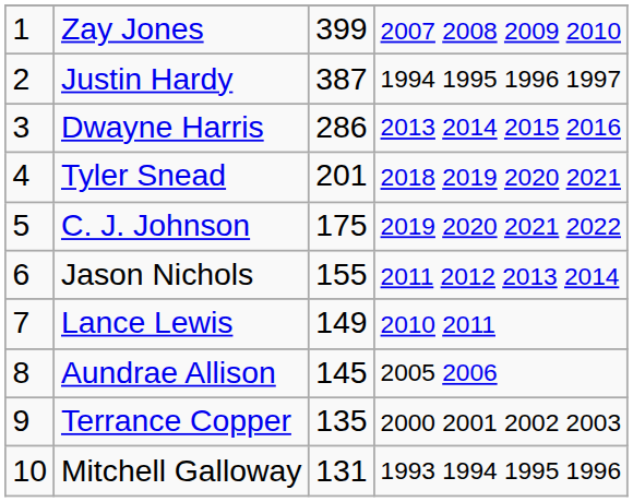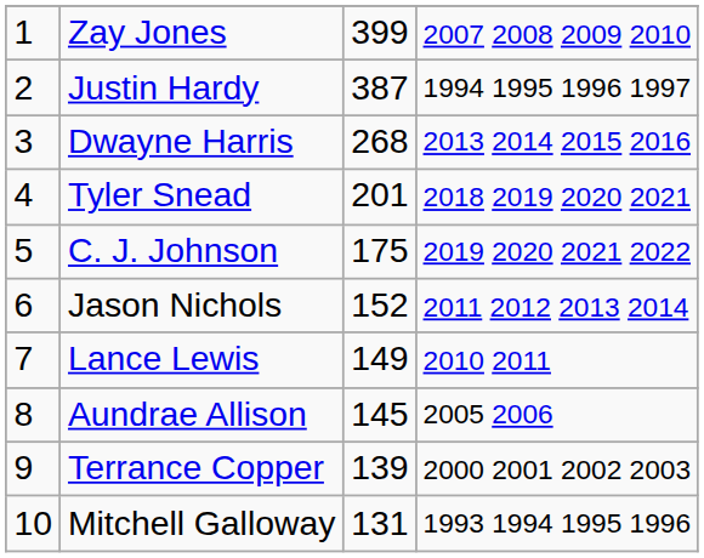 <table class="wikitable">
 <tr>
 </tr>
 <tr>
 <td>1</td>
 <td><a href='#'>Zay Jones</a></td>
 <td>399</td>
 <td style="font-size:80%;"><a href='#'>2007</a> <a href='#'>2008</a> <a href='#'>2009</a> <a href='#'>2010</a></td>
 </tr>
 <tr>
 <td>2</td>
 <td><a href='#'>Justin Hardy</a></td>
 <td>387</td>
 <td style="font-size:80%;">1994 1995 1996 1997</td>
 </tr>
 <tr>
 <td>3</td>
 <td><a href='#'>Dwayne Harris</a></td>
-<td>286</td>
+<td>268</td>
 <td style="font-size:80%;"><a href='#'>2013</a> <a href='#'>2014</a> <a href='#'>2015</a> <a href='#'>2016</a></td>
 </tr>
 <tr>
 <td>4</td>
 <td><a href='#'>Tyler Snead</a></td>
 <td>201</td>
 <td style="font-size:80%;"><a href='#'>2018</a> <a href='#'>2019</a> <a href='#'>2020</a> <a href='#'>2021</a></td>
 </tr>
 <tr>
 <td>5</td>
 <td><a href='#'>C. J. Johnson</a></td>
 <td>175</td>
 <td style="font-size:80%;"><a href='#'>2019</a> <a href='#'>2020</a> <a href='#'>2021</a> <a href='#'>2022</a></td>
 </tr>
 <tr>
 <td>6</td>
 <td>Jason Nichols</td>
-<td>155</td>
+<td>152</td>
 <td style="font-size:80%;"><a href='#'>2011</a> <a href='#'>2012</a> <a href='#'>2013</a> <a href='#'>2014</a></td>
 </tr>
 <tr>
 <td>7</td>
 <td><a href='#'>Lance Lewis</a></td>
 <td>149</td>
 <td style="font-size:80%;"><a href='#'>2010</a> <a href='#'>2011</a></td>
 </tr>
 <tr>
 <td>8</td>
 <td><a href='#'>Aundrae Allison</a></td>
 <td>145</td>
 <td style="font-size:80%;">2005 <a href='#'>2006</a></td>
 </tr>
 <tr>
 <td>9</td>
 <td><a href='#'>Terrance Copper</a></td>
-<td>135</td>
+<td>139</td>
 <td style="font-size:80%;">2000 2001 2002 2003</td>
 </tr>
 <tr>
 <td>10</td>
 <td>Mitchell Galloway</td>
 <td>131</td>
 <td style="font-size:80%;">1993 1994 1995 1996</td>
 </tr>
 </table>
